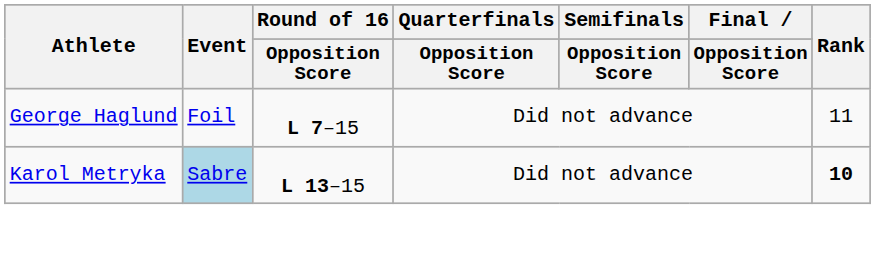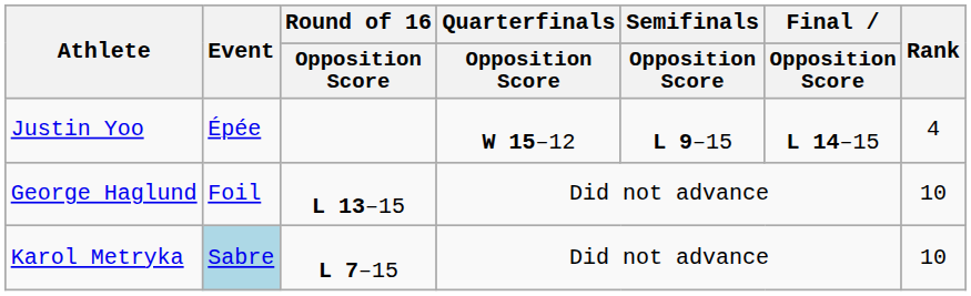 <table class=wikitable style="font-size:90%">
 <tr>
 <th rowspan="2">Athlete</th>
 <th rowspan="2">Event</th>
 <th>Round of 16</th>
 <th>Quarterfinals</th>
 <th>Semifinals</th>
 <th>Final / </th>
 <th rowspan=2>Rank</th>
 </tr>
 <tr style="font-size:95%">
 <th>Opposition<br>Score</th>
 <th>Opposition<br>Score</th>
 <th>Opposition<br>Score</th>
 <th>Opposition<br>Score</th>
 </tr>
 <tr align=center>
+<td align=left><a href='#'>Justin Yoo</a></td>
+<td align=left><a href='#'>Épée</a></td>
+<td></td>
+<td><br><strong>W</strong> <strong>15</strong>–12</td>
+<td><br><strong>L</strong> <strong>9</strong>–15</td>
+<td><br><strong>L</strong> <strong>14</strong>–15</td>
+<td>4</td>
+</tr>
+<tr align=center>
 <td align=left><a href='#'>George Haglund</a></td>
 <td align=left><a href='#'>Foil</a></td>
-<td><br><strong>L</strong> <strong>7</strong>–15</td>
+<td><br><strong>L</strong> <strong>13</strong>–15</td>
 <td colspan=3>Did not advance</td>
-<td>11</td>
+<td>10</td>
 </tr>
 <tr align=center>
 <td align=left><a href='#'>Karol Metryka</a></td>
 <td align=left style="background: lightblue;"><a href='#'>Sabre</a></td>
-<td><br><strong>L</strong> <strong>13</strong>–15</td>
+<td><br><strong>L</strong> <strong>7</strong>–15</td>
 <td colspan=3>Did not advance</td>
-<td><strong>10</strong></td>
+<td>10</td>
 </tr>
 </table>
